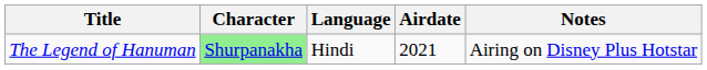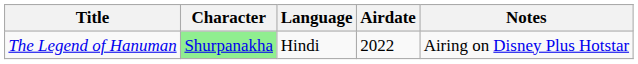 <table class="wikitable">
 <tr>
 <th>Title</th>
 <th>Character</th>
 <th>Language</th>
 <th>Airdate</th>
 <th>Notes</th>
 </tr>
 <tr>
 <td><em><a href='#'>The Legend of Hanuman</a></em></td>
 <td style="background: lightgreen;"><a href='#'>Shurpanakha</a></td>
 <td>Hindi</td>
-<td>2021</td>
+<td>2022</td>
 <td>Airing on <a href='#'>Disney Plus Hotstar</a></td>
 </tr>
 </table>
